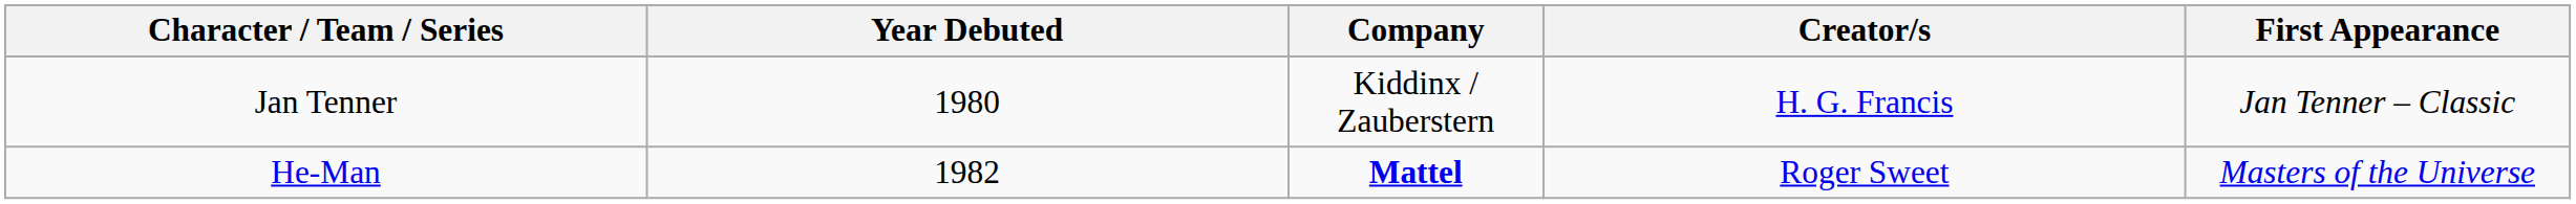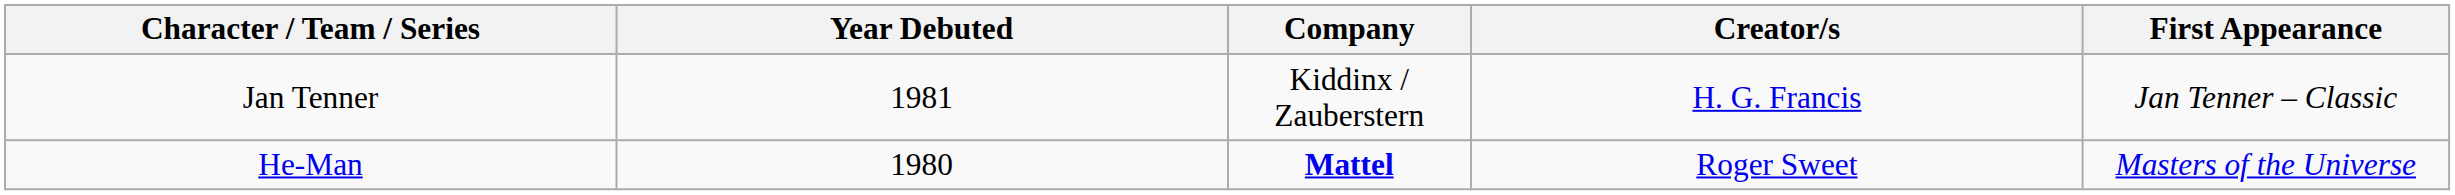 <table class="wikitable" style="text-align:center">
 <tr>
 <th style="width:25%;">Character / Team / Series</th>
 <th style="width:25%;">Year Debuted</th>
 <th style="width:10%;">Company</th>
 <th style="width:25%;">Creator/s</th>
 <th style="width:25%;">First Appearance</th>
 </tr>
 <tr>
 <td>Jan Tenner</td>
-<td>1980</td>
+<td>1981</td>
 <td>Kiddinx / Zauberstern</td>
 <td><a href='#'>H. G. Francis</a></td>
 <td><em>Jan Tenner – Classic</em></td>
 </tr>
 <tr>
 <td><a href='#'>He-Man</a></td>
-<td>1982</td>
+<td>1980</td>
 <td><strong><a href='#'>Mattel</a></strong></td>
 <td><a href='#'>Roger Sweet</a></td>
 <td><em><a href='#'>Masters of the Universe</a></em></td>
 </tr>
 </table>
